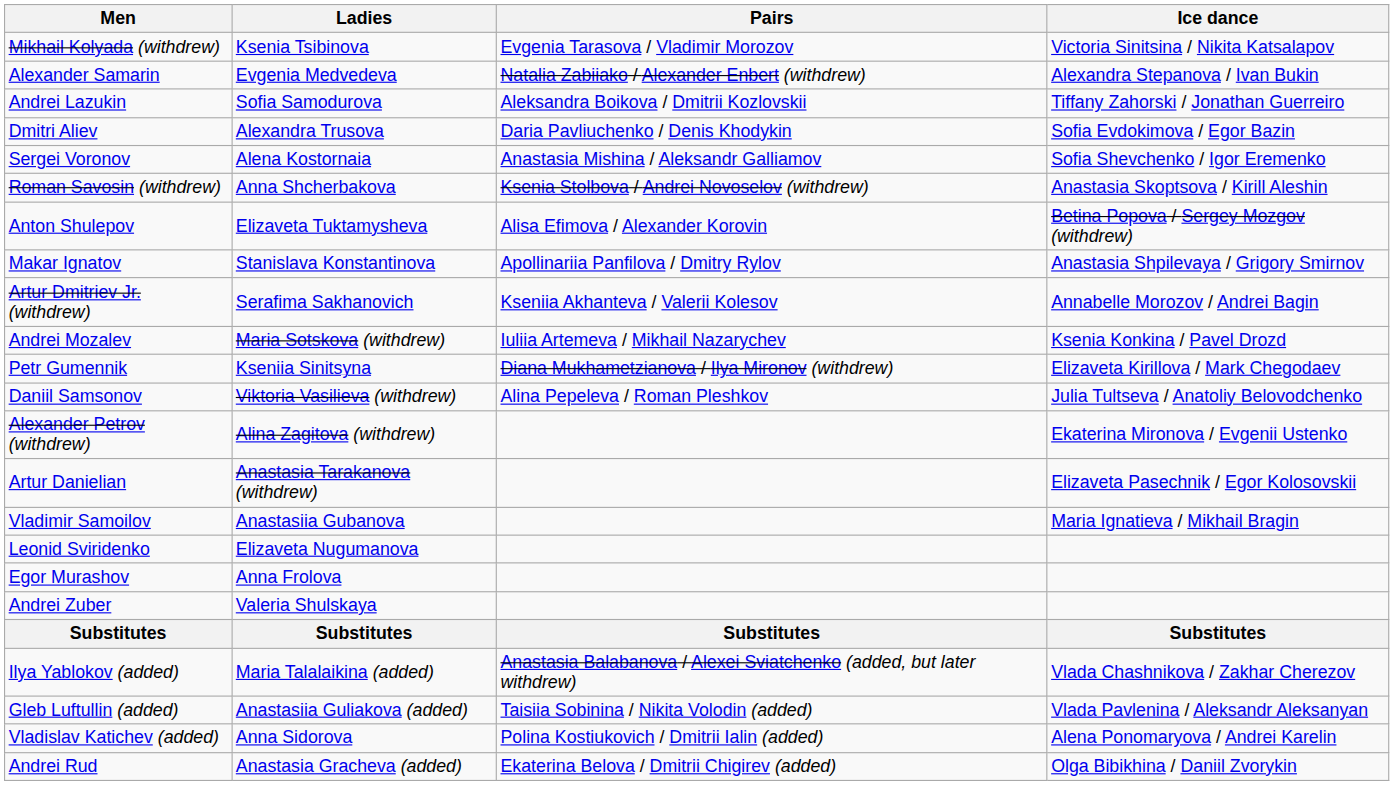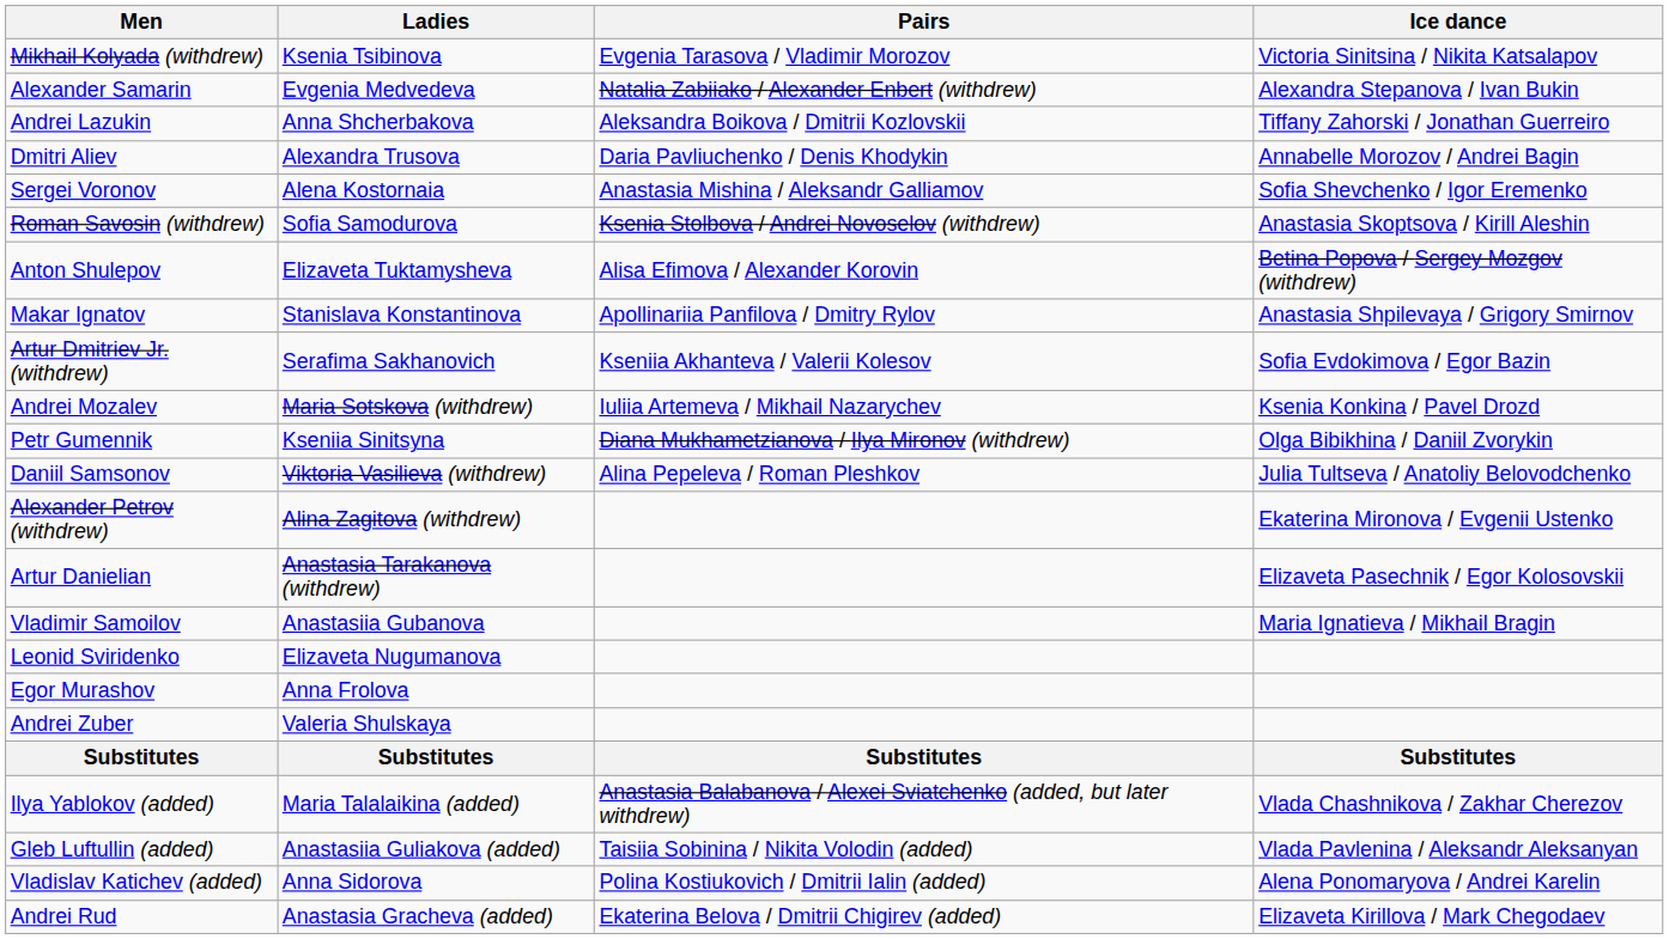 <table class="wikitable">
 <tr>
 <th>Men</th>
 <th>Ladies</th>
 <th>Pairs</th>
 <th>Ice dance</th>
 </tr>
 <tr>
 <td><s><a href='#'>Mikhail Kolyada</a></s> <em>(withdrew)</em></td>
 <td><a href='#'>Ksenia Tsibinova</a></td>
 <td><a href='#'>Evgenia Tarasova</a> / <a href='#'>Vladimir Morozov</a></td>
 <td><a href='#'>Victoria Sinitsina</a> / <a href='#'>Nikita Katsalapov</a></td>
 </tr>
 <tr>
 <td><a href='#'>Alexander Samarin</a></td>
 <td><a href='#'>Evgenia Medvedeva</a></td>
 <td><s><a href='#'>Natalia Zabiiako</a> / <a href='#'>Alexander Enbert</a></s> <em>(withdrew)</em></td>
 <td><a href='#'>Alexandra Stepanova</a> / <a href='#'>Ivan Bukin</a></td>
 </tr>
 <tr>
 <td><a href='#'>Andrei Lazukin</a></td>
-<td><a href='#'>Sofia Samodurova</a></td>
+<td><a href='#'>Anna Shcherbakova</a></td>
 <td><a href='#'>Aleksandra Boikova</a> / <a href='#'>Dmitrii Kozlovskii</a></td>
 <td><a href='#'>Tiffany Zahorski</a> / <a href='#'>Jonathan Guerreiro</a></td>
 </tr>
 <tr>
 <td><a href='#'>Dmitri Aliev</a></td>
 <td><a href='#'>Alexandra Trusova</a></td>
 <td><a href='#'>Daria Pavliuchenko</a> / <a href='#'>Denis Khodykin</a></td>
-<td><a href='#'>Sofia Evdokimova</a> / <a href='#'>Egor Bazin</a></td>
+<td><a href='#'>Annabelle Morozov</a> / <a href='#'>Andrei Bagin</a></td>
 </tr>
 <tr>
 <td><a href='#'>Sergei Voronov</a></td>
 <td><a href='#'>Alena Kostornaia</a></td>
 <td><a href='#'>Anastasia Mishina</a> / <a href='#'>Aleksandr Galliamov</a></td>
 <td><a href='#'>Sofia Shevchenko</a> / <a href='#'>Igor Eremenko</a></td>
 </tr>
 <tr>
 <td><s><a href='#'>Roman Savosin</a></s> <em>(withdrew)</em></td>
-<td><a href='#'>Anna Shcherbakova</a></td>
+<td><a href='#'>Sofia Samodurova</a></td>
 <td><s><a href='#'>Ksenia Stolbova</a> / <a href='#'>Andrei Novoselov</a></s> <em>(withdrew)</em></td>
 <td><a href='#'>Anastasia Skoptsova</a> / <a href='#'>Kirill Aleshin</a></td>
 </tr>
 <tr>
 <td><a href='#'>Anton Shulepov</a></td>
 <td><a href='#'>Elizaveta Tuktamysheva</a></td>
 <td><a href='#'>Alisa Efimova</a> / <a href='#'>Alexander Korovin</a></td>
 <td><s><a href='#'>Betina Popova</a> / <a href='#'>Sergey Mozgov</a></s> <em>(withdrew)</em></td>
 </tr>
 <tr>
 <td><a href='#'>Makar Ignatov</a></td>
 <td><a href='#'>Stanislava Konstantinova</a></td>
 <td><a href='#'>Apollinariia Panfilova</a> / <a href='#'>Dmitry Rylov</a></td>
 <td><a href='#'>Anastasia Shpilevaya</a> / <a href='#'>Grigory Smirnov</a></td>
 </tr>
 <tr>
 <td><s><a href='#'>Artur Dmitriev Jr.</a></s> <em>(withdrew)</em></td>
 <td><a href='#'>Serafima Sakhanovich</a></td>
 <td><a href='#'>Kseniia Akhanteva</a> / <a href='#'>Valerii Kolesov</a></td>
-<td><a href='#'>Annabelle Morozov</a> / <a href='#'>Andrei Bagin</a></td>
+<td><a href='#'>Sofia Evdokimova</a> / <a href='#'>Egor Bazin</a></td>
 </tr>
 <tr>
 <td><a href='#'>Andrei Mozalev</a></td>
 <td><s><a href='#'>Maria Sotskova</a></s> <em>(withdrew)</em></td>
 <td><a href='#'>Iuliia Artemeva</a> / <a href='#'>Mikhail Nazarychev</a></td>
 <td><a href='#'>Ksenia Konkina</a> / <a href='#'>Pavel Drozd</a></td>
 </tr>
 <tr>
 <td><a href='#'>Petr Gumennik</a></td>
 <td><a href='#'>Kseniia Sinitsyna</a></td>
 <td><s><a href='#'>Diana Mukhametzianova</a> / <a href='#'>Ilya Mironov</a></s> <em>(withdrew)</em></td>
-<td><a href='#'>Elizaveta Kirillova</a> / <a href='#'>Mark Chegodaev</a></td>
+<td><a href='#'>Olga Bibikhina</a> / <a href='#'>Daniil Zvorykin</a></td>
 </tr>
 <tr>
 <td><a href='#'>Daniil Samsonov</a></td>
 <td><s><a href='#'>Viktoria Vasilieva</a></s> <em>(withdrew)</em></td>
 <td><a href='#'>Alina Pepeleva</a> / <a href='#'>Roman Pleshkov</a></td>
 <td><a href='#'>Julia Tultseva</a> / <a href='#'>Anatoliy Belovodchenko</a></td>
 </tr>
 <tr>
 <td><s><a href='#'>Alexander Petrov</a></s> <em>(withdrew)</em></td>
 <td><s><a href='#'>Alina Zagitova</a></s> <em>(withdrew)</em></td>
 <td></td>
 <td><a href='#'>Ekaterina Mironova</a> / <a href='#'>Evgenii Ustenko</a></td>
 </tr>
 <tr>
 <td><a href='#'>Artur Danielian</a></td>
 <td><s><a href='#'>Anastasia Tarakanova</a></s> <em>(withdrew)</em></td>
 <td></td>
 <td><a href='#'>Elizaveta Pasechnik</a> / <a href='#'>Egor Kolosovskii</a></td>
 </tr>
 <tr>
 <td><a href='#'>Vladimir Samoilov</a></td>
 <td><a href='#'>Anastasiia Gubanova</a></td>
 <td></td>
 <td><a href='#'>Maria Ignatieva</a> / <a href='#'>Mikhail Bragin</a></td>
 </tr>
 <tr>
 <td><a href='#'>Leonid Sviridenko</a></td>
 <td><a href='#'>Elizaveta Nugumanova</a></td>
 <td></td>
 <td></td>
 </tr>
 <tr>
 <td><a href='#'>Egor Murashov</a></td>
 <td><a href='#'>Anna Frolova</a></td>
 <td></td>
 <td></td>
 </tr>
 <tr>
 <td><a href='#'>Andrei Zuber</a></td>
 <td><a href='#'>Valeria Shulskaya</a></td>
 <td></td>
 <td></td>
 </tr>
 <tr>
 <th>Substitutes</th>
 <th>Substitutes</th>
 <th>Substitutes</th>
 <th>Substitutes</th>
 </tr>
 <tr>
 <td><a href='#'>Ilya Yablokov</a> <em>(added)</em></td>
 <td><a href='#'>Maria Talalaikina</a> <em>(added)</em></td>
 <td><s><a href='#'>Anastasia Balabanova</a> / <a href='#'>Alexei Sviatchenko</a></s> <em>(added, but later withdrew)</em></td>
 <td><a href='#'>Vlada Chashnikova</a> / <a href='#'>Zakhar Cherezov</a></td>
 </tr>
 <tr>
 <td><a href='#'>Gleb Luftullin</a> <em>(added)</em></td>
 <td><a href='#'>Anastasiia Guliakova</a> <em>(added)</em></td>
 <td><a href='#'>Taisiia Sobinina</a> / <a href='#'>Nikita Volodin</a> <em>(added)</em></td>
 <td><a href='#'>Vlada Pavlenina</a> / <a href='#'>Aleksandr Aleksanyan</a></td>
 </tr>
 <tr>
 <td><a href='#'>Vladislav Katichev</a> <em>(added)</em></td>
 <td><a href='#'>Anna Sidorova</a></td>
 <td><a href='#'>Polina Kostiukovich</a> / <a href='#'>Dmitrii Ialin</a> <em>(added)</em></td>
 <td><a href='#'>Alena Ponomaryova</a> / <a href='#'>Andrei Karelin</a></td>
 </tr>
 <tr>
 <td><a href='#'>Andrei Rud</a></td>
 <td><a href='#'>Anastasia Gracheva</a> <em>(added)</em></td>
 <td><a href='#'>Ekaterina Belova</a> / <a href='#'>Dmitrii Chigirev</a> <em>(added)</em></td>
-<td><a href='#'>Olga Bibikhina</a> / <a href='#'>Daniil Zvorykin</a></td>
+<td><a href='#'>Elizaveta Kirillova</a> / <a href='#'>Mark Chegodaev</a></td>
 </tr>
 </table>
